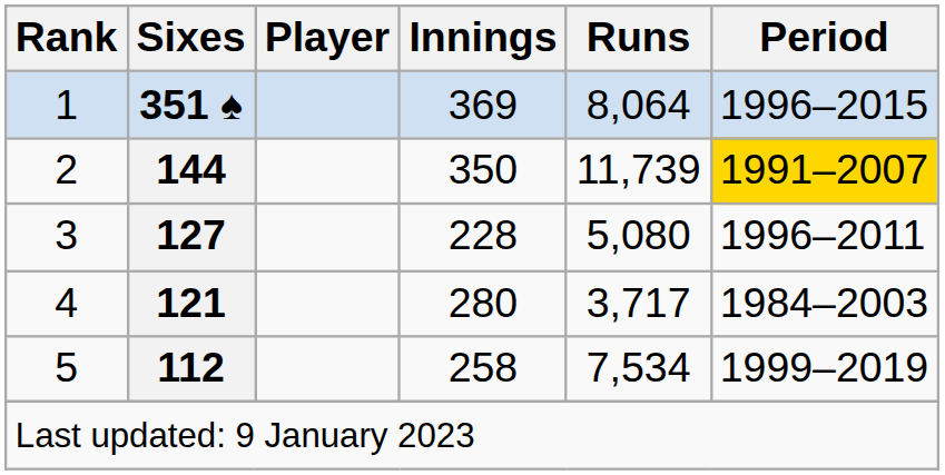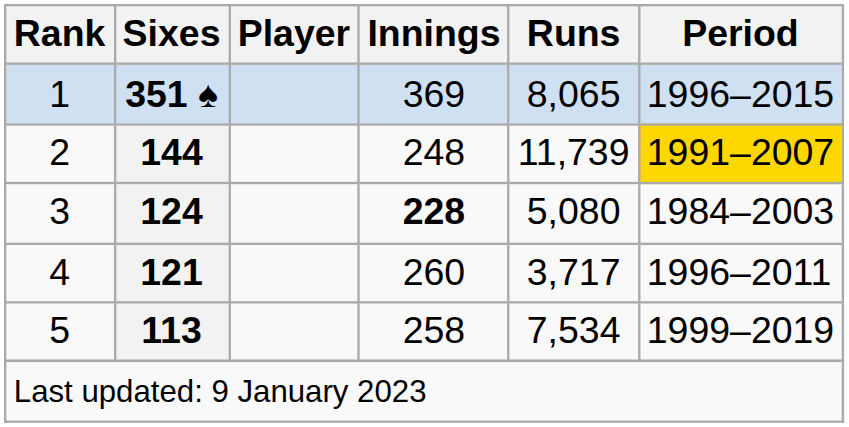 <table class="wikitable plainrowheaders sortable">
 <tr>
 <th scope=col>Rank</th>
 <th scope=col>Sixes</th>
 <th scope=col>Player</th>
 <th scope=col>Innings</th>
 <th scope=col>Runs</th>
 <th scope=col>Period</th>
 </tr>
 <tr bgcolor=#cee0f2>
 <td align=center>1</td>
 <th scope="row" style="text-align:center; background:#cee0f2;">351 ♠</th>
 <td></td>
 <td align=center>369</td>
-<td align=center>8,064</td>
+<td align=center>8,065</td>
 <td>1996–2015</td>
 </tr>
 <tr>
 <td align=center>2</td>
 <th scope=row style=text-align:center;>144</th>
 <td></td>
-<td align=center>350</td>
+<td align=center>248</td>
 <td align=center>11,739</td>
 <td style="background: gold;">1991–2007</td>
 </tr>
 <tr>
 <td align=center>3</td>
-<th scope=row style=text-align:center;>127</th>
+<th scope=row style=text-align:center;>124</th>
 <td></td>
-<td align=center>228</td>
+<td align=center><strong>228</strong></td>
 <td align=center>5,080</td>
-<td>1996–2011</td>
+<td>1984–2003</td>
 </tr>
 <tr>
 <td align=center>4</td>
 <th scope=row style=text-align:center;>121</th>
 <td></td>
-<td align=center>280</td>
+<td align=center>260</td>
 <td align=center>3,717</td>
-<td>1984–2003</td>
+<td>1996–2011</td>
 </tr>
 <tr>
 <td align=center>5</td>
-<th scope=row style=text-align:center;>112</th>
+<th scope=row style=text-align:center;>113</th>
 <td></td>
 <td align=center>258</td>
 <td align=center>7,534</td>
 <td>1999–2019</td>
 </tr>
 <tr>
 </tr>
 <tr class=sortbottom>
 <td colspan=6><small>Last updated: 9 January 2023</small></td>
 </tr>
 </table>
